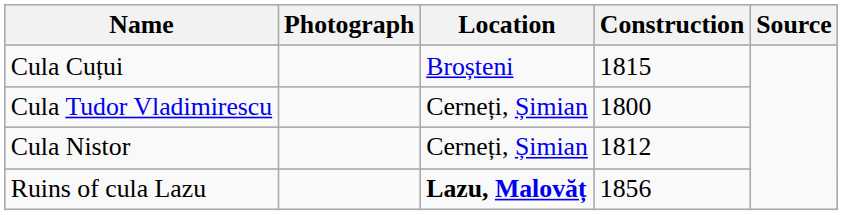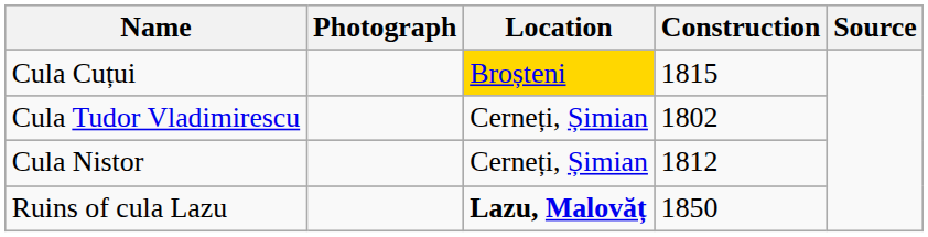 <table class="wikitable sortable">
 <tr>
 <th>Name</th>
 <th>Photograph</th>
 <th>Location</th>
 <th>Construction</th>
 <th>Source</th>
 </tr>
 <tr>
 <td>Cula Cuțui</td>
 <td></td>
-<td><a href='#'>Broșteni</a></td>
+<td style="background: gold;"><a href='#'>Broșteni</a></td>
 <td>1815</td>
 <td rowspan="4"></td>
 </tr>
 <tr>
 <td>Cula <a href='#'>Tudor Vladimirescu</a></td>
 <td></td>
 <td>Cerneți, <a href='#'>Șimian</a></td>
-<td>1800</td>
+<td>1802</td>
 </tr>
 <tr>
 <td>Cula Nistor</td>
 <td></td>
 <td>Cerneți, <a href='#'>Șimian</a></td>
 <td>1812</td>
 </tr>
 <tr>
 <td>Ruins of cula Lazu</td>
 <td></td>
 <td><strong>Lazu, <a href='#'>Malovăț</a></strong></td>
-<td>1856</td>
+<td>1850</td>
 </tr>
 </table>
